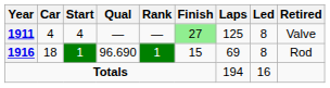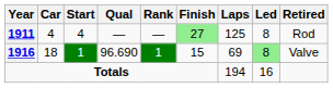 <table class="wikitable" style="text-align:center">
 <tr>
 <th>Year</th>
 <th>Car</th>
 <th>Start</th>
 <th>Qual</th>
 <th>Rank</th>
 <th>Finish</th>
 <th>Laps</th>
 <th>Led</th>
 <th>Retired</th>
 </tr>
 <tr>
 <th><a href='#'>1911</a></th>
 <td>4</td>
 <td>4</td>
 <td>—</td>
 <td>—</td>
 <td style="background: lightgreen;">27</td>
 <td>125</td>
 <td>8</td>
-<td>Valve</td>
+<td>Rod</td>
 </tr>
 <tr>
 <th><a href='#'>1916</a></th>
 <td>18</td>
 <td style="background:green;color:white">1</td>
 <td>96.690</td>
 <td style="background:green;color:white">1</td>
 <td>15</td>
 <td>69</td>
-<td>8</td>
-<td>Rod</td>
+<td style="background: lightgreen;">8</td>
+<td>Valve</td>
 </tr>
 <tr>
 <td colspan=6><strong>Totals</strong></td>
 <td>194</td>
 <td>16</td>
 <td></td>
 </tr>
 </table>
